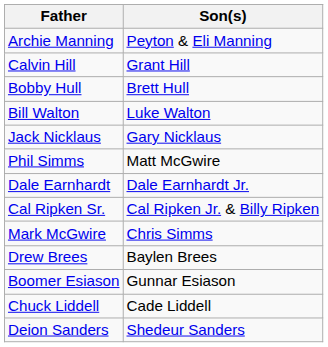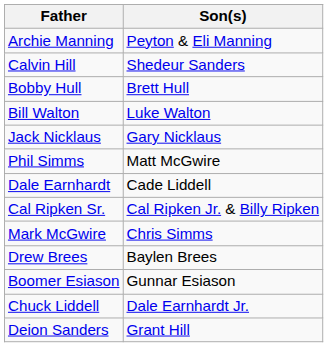 <table class="wikitable">
 <tr>
 <th>Father</th>
 <th>Son(s)</th>
 </tr>
 <tr>
 <td><a href='#'>Archie Manning</a></td>
 <td><a href='#'>Peyton</a> & <a href='#'>Eli Manning</a></td>
 </tr>
 <tr>
 <td><a href='#'>Calvin Hill</a></td>
-<td><a href='#'>Grant Hill</a></td>
+<td><a href='#'>Shedeur Sanders</a></td>
 </tr>
 <tr>
 <td><a href='#'>Bobby Hull</a></td>
 <td><a href='#'>Brett Hull</a></td>
 </tr>
 <tr>
 <td><a href='#'>Bill Walton</a></td>
 <td><a href='#'>Luke Walton</a></td>
 </tr>
 <tr>
 <td><a href='#'>Jack Nicklaus</a></td>
 <td><a href='#'>Gary Nicklaus</a></td>
 </tr>
 <tr>
 <td><a href='#'>Phil Simms</a></td>
 <td>Matt McGwire</td>
 </tr>
 <tr>
 <td><a href='#'>Dale Earnhardt</a></td>
-<td><a href='#'>Dale Earnhardt Jr.</a></td>
+<td>Cade Liddell</td>
 </tr>
 <tr>
 <td><a href='#'>Cal Ripken Sr.</a></td>
 <td><a href='#'>Cal Ripken Jr.</a> & <a href='#'>Billy Ripken</a></td>
 </tr>
 <tr>
 <td><a href='#'>Mark McGwire</a></td>
 <td><a href='#'>Chris Simms</a></td>
 </tr>
 <tr>
 <td><a href='#'>Drew Brees</a></td>
 <td>Baylen Brees</td>
 </tr>
 <tr>
 <td><a href='#'>Boomer Esiason</a></td>
 <td>Gunnar Esiason</td>
 </tr>
 <tr>
 <td><a href='#'>Chuck Liddell</a></td>
-<td>Cade Liddell</td>
+<td><a href='#'>Dale Earnhardt Jr.</a></td>
 </tr>
 <tr>
 <td><a href='#'>Deion Sanders</a></td>
-<td><a href='#'>Shedeur Sanders</a></td>
+<td><a href='#'>Grant Hill</a></td>
 </tr>
 </table>
